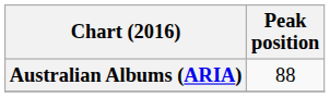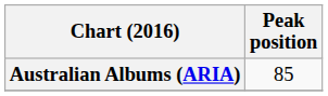 <table class="wikitable sortable plainrowheaders" style="text-align:center">
 <tr>
 <th scope="col">Chart (2016)</th>
 <th scope="col">Peak<br> position</th>
 </tr>
 <tr>
 <th scope="row">Australian Albums (<a href='#'>ARIA</a>)</th>
-<td>88</td>
+<td>85</td>
 </tr>
 <tr>
 </tr>
 <tr>
 </tr>
 <tr>
 </tr>
 <tr>
 </tr>
 <tr>
 </tr>
 </table>
